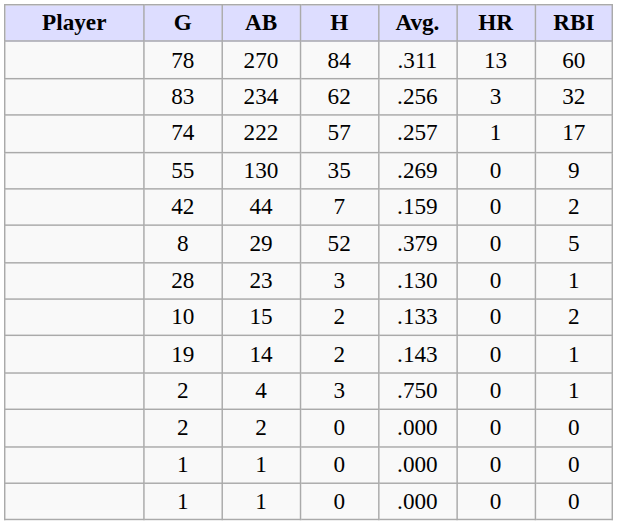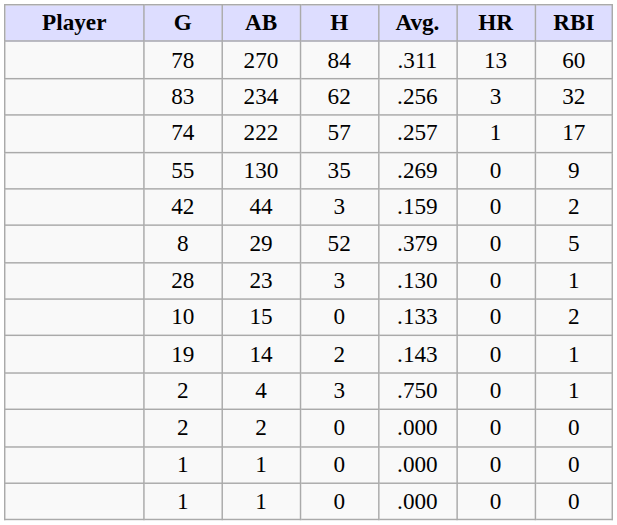 <table class="wikitable sortable">
 <tr>
 <th style="background:#ddf; width:16%;">Player</th>
 <th style="background:#ddf; width:9%;">G</th>
 <th style="background:#ddf; width:9%;">AB</th>
 <th style="background:#ddf; width:9%;">H</th>
 <th style="background:#ddf; width:9%;">Avg.</th>
 <th style="background:#ddf; width:9%;">HR</th>
 <th style="background:#ddf; width:9%;">RBI</th>
 </tr>
 <tr style="text-align:center;">
 <td></td>
 <td>78</td>
 <td>270</td>
 <td>84</td>
 <td>.311</td>
 <td>13</td>
 <td>60</td>
 </tr>
 <tr style="text-align:center;">
 <td></td>
 <td>83</td>
 <td>234</td>
 <td>62</td>
 <td>.256</td>
 <td>3</td>
 <td>32</td>
 </tr>
 <tr style="text-align:center;">
 <td></td>
 <td>74</td>
 <td>222</td>
 <td>57</td>
 <td>.257</td>
 <td>1</td>
 <td>17</td>
 </tr>
 <tr style="text-align:center;">
 <td></td>
 <td>55</td>
 <td>130</td>
 <td>35</td>
 <td>.269</td>
 <td>0</td>
 <td>9</td>
 </tr>
 <tr style="text-align:center;">
 <td></td>
 <td>42</td>
 <td>44</td>
-<td>7</td>
+<td>3</td>
 <td>.159</td>
 <td>0</td>
 <td>2</td>
 </tr>
 <tr style="text-align:center;">
 <td></td>
 <td>8</td>
 <td>29</td>
 <td>52</td>
 <td>.379</td>
 <td>0</td>
 <td>5</td>
 </tr>
 <tr style="text-align:center;">
 <td></td>
 <td>28</td>
 <td>23</td>
 <td>3</td>
 <td>.130</td>
 <td>0</td>
 <td>1</td>
 </tr>
 <tr style="text-align:center;">
 <td></td>
 <td>10</td>
 <td>15</td>
-<td>2</td>
+<td>0</td>
 <td>.133</td>
 <td>0</td>
 <td>2</td>
 </tr>
 <tr style="text-align:center;">
 <td></td>
 <td>19</td>
 <td>14</td>
 <td>2</td>
 <td>.143</td>
 <td>0</td>
 <td>1</td>
 </tr>
 <tr style="text-align:center;">
 <td></td>
 <td>2</td>
 <td>4</td>
 <td>3</td>
 <td>.750</td>
 <td>0</td>
 <td>1</td>
 </tr>
 <tr style="text-align:center;">
 <td></td>
 <td>2</td>
 <td>2</td>
 <td>0</td>
 <td>.000</td>
 <td>0</td>
 <td>0</td>
 </tr>
 <tr style="text-align:center;">
 <td></td>
 <td>1</td>
 <td>1</td>
 <td>0</td>
 <td>.000</td>
 <td>0</td>
 <td>0</td>
 </tr>
 <tr style="text-align:center;">
 <td></td>
 <td>1</td>
 <td>1</td>
 <td>0</td>
 <td>.000</td>
 <td>0</td>
 <td>0</td>
 </tr>
 </table>
